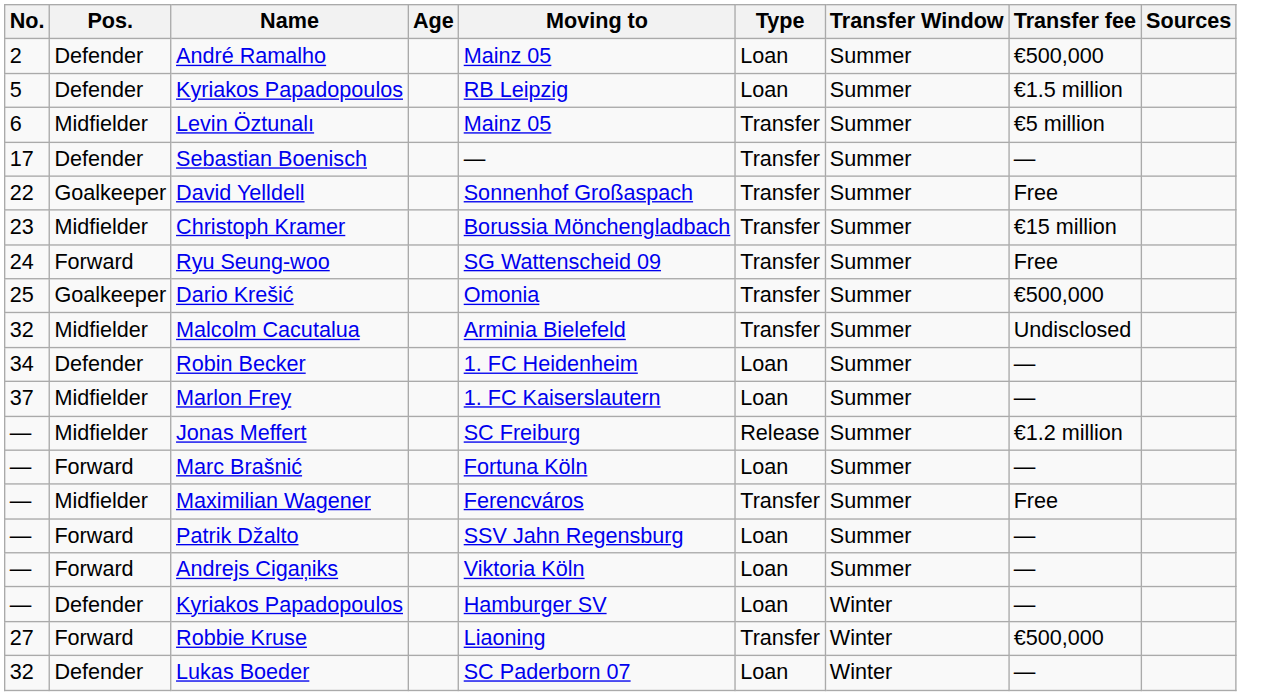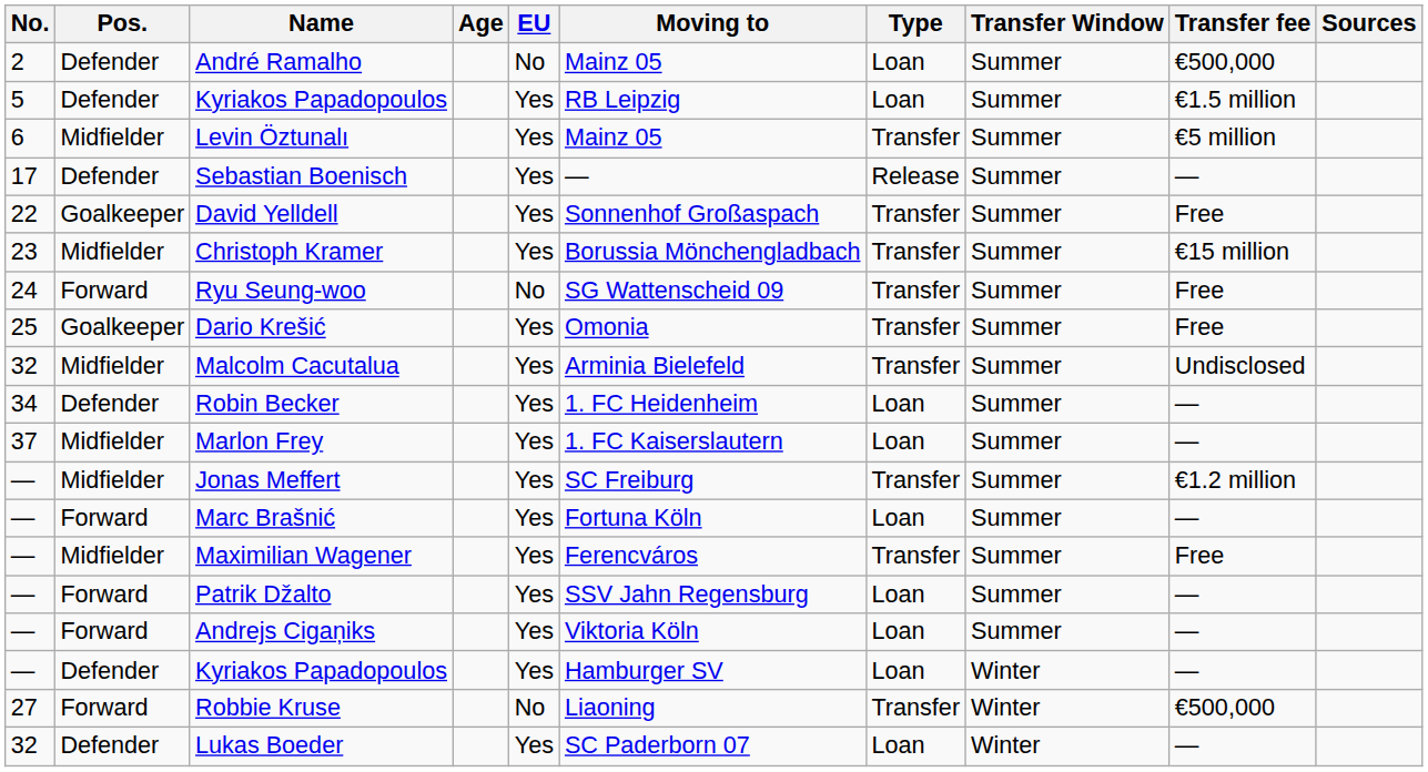 <table class="wikitable">
 <tr>
 <th>No.</th>
 <th>Pos.</th>
 <th>Name</th>
 <th>Age</th>
+<th><a href='#'>EU</a></th>
 <th>Moving to</th>
 <th>Type</th>
 <th>Transfer Window</th>
 <th>Transfer fee</th>
 <th>Sources</th>
 </tr>
 <tr>
 <td>2</td>
 <td>Defender</td>
 <td><a href='#'>André Ramalho</a></td>
 <td></td>
+<td>No</td>
 <td><a href='#'>Mainz 05</a></td>
 <td>Loan</td>
 <td>Summer</td>
 <td>€500,000</td>
 <td></td>
 </tr>
 <tr>
 <td>5</td>
 <td>Defender</td>
 <td><a href='#'>Kyriakos Papadopoulos</a></td>
 <td></td>
+<td>Yes</td>
 <td><a href='#'>RB Leipzig</a></td>
 <td>Loan</td>
 <td>Summer</td>
 <td>€1.5 million</td>
 <td></td>
 </tr>
 <tr>
 <td>6</td>
 <td>Midfielder</td>
 <td><a href='#'>Levin Öztunalı</a></td>
 <td></td>
+<td>Yes</td>
 <td><a href='#'>Mainz 05</a></td>
 <td>Transfer</td>
 <td>Summer</td>
 <td>€5 million</td>
 <td></td>
 </tr>
 <tr>
 <td>17</td>
 <td>Defender</td>
 <td><a href='#'>Sebastian Boenisch</a></td>
 <td></td>
+<td>Yes</td>
 <td>—</td>
-<td>Transfer</td>
+<td>Release</td>
 <td>Summer</td>
 <td>—</td>
 <td></td>
 </tr>
 <tr>
 <td>22</td>
 <td>Goalkeeper</td>
 <td><a href='#'>David Yelldell</a></td>
 <td></td>
+<td>Yes</td>
 <td><a href='#'>Sonnenhof Großaspach</a></td>
 <td>Transfer</td>
 <td>Summer</td>
 <td>Free</td>
 <td></td>
 </tr>
 <tr>
 <td>23</td>
 <td>Midfielder</td>
 <td><a href='#'>Christoph Kramer</a></td>
 <td></td>
+<td>Yes</td>
 <td><a href='#'>Borussia Mönchengladbach</a></td>
 <td>Transfer</td>
 <td>Summer</td>
 <td>€15 million</td>
 <td></td>
 </tr>
 <tr>
 <td>24</td>
 <td>Forward</td>
 <td><a href='#'>Ryu Seung-woo</a></td>
 <td></td>
+<td>No</td>
 <td><a href='#'>SG Wattenscheid 09</a></td>
 <td>Transfer</td>
 <td>Summer</td>
 <td>Free</td>
 <td></td>
 </tr>
 <tr>
 <td>25</td>
 <td>Goalkeeper</td>
 <td><a href='#'>Dario Krešić</a></td>
 <td></td>
+<td>Yes</td>
 <td><a href='#'>Omonia</a></td>
 <td>Transfer</td>
 <td>Summer</td>
-<td>€500,000</td>
+<td>Free</td>
 <td></td>
 </tr>
 <tr>
 <td>32</td>
 <td>Midfielder</td>
 <td><a href='#'>Malcolm Cacutalua</a></td>
 <td></td>
+<td>Yes</td>
 <td><a href='#'>Arminia Bielefeld</a></td>
 <td>Transfer</td>
 <td>Summer</td>
 <td>Undisclosed</td>
 <td></td>
 </tr>
 <tr>
 <td>34</td>
 <td>Defender</td>
 <td><a href='#'>Robin Becker</a></td>
 <td></td>
+<td>Yes</td>
 <td><a href='#'>1. FC Heidenheim</a></td>
 <td>Loan</td>
 <td>Summer</td>
 <td>—</td>
 <td></td>
 </tr>
 <tr>
 <td>37</td>
 <td>Midfielder</td>
 <td><a href='#'>Marlon Frey</a></td>
 <td></td>
+<td>Yes</td>
 <td><a href='#'>1. FC Kaiserslautern</a></td>
 <td>Loan</td>
 <td>Summer</td>
 <td>—</td>
 <td></td>
 </tr>
 <tr>
 <td>—</td>
 <td>Midfielder</td>
 <td><a href='#'>Jonas Meffert</a></td>
 <td></td>
+<td>Yes</td>
 <td><a href='#'>SC Freiburg</a></td>
-<td>Release</td>
+<td>Transfer</td>
 <td>Summer</td>
 <td>€1.2 million</td>
 <td></td>
 </tr>
 <tr>
 <td>—</td>
 <td>Forward</td>
 <td><a href='#'>Marc Brašnić</a></td>
 <td></td>
+<td>Yes</td>
 <td><a href='#'>Fortuna Köln</a></td>
 <td>Loan</td>
 <td>Summer</td>
 <td>—</td>
 <td></td>
 </tr>
 <tr>
 <td>—</td>
 <td>Midfielder</td>
 <td><a href='#'>Maximilian Wagener</a></td>
 <td></td>
+<td>Yes</td>
 <td><a href='#'>Ferencváros</a></td>
 <td>Transfer</td>
 <td>Summer</td>
 <td>Free</td>
 <td></td>
 </tr>
 <tr>
 <td>—</td>
 <td>Forward</td>
 <td><a href='#'>Patrik Džalto</a></td>
 <td></td>
+<td>Yes</td>
 <td><a href='#'>SSV Jahn Regensburg</a></td>
 <td>Loan</td>
 <td>Summer</td>
 <td>—</td>
 <td></td>
 </tr>
 <tr>
 <td>—</td>
 <td>Forward</td>
 <td><a href='#'>Andrejs Cigaņiks</a></td>
 <td></td>
+<td>Yes</td>
 <td><a href='#'>Viktoria Köln</a></td>
 <td>Loan</td>
 <td>Summer</td>
 <td>—</td>
 <td></td>
 </tr>
 <tr>
 <td>—</td>
 <td>Defender</td>
 <td><a href='#'>Kyriakos Papadopoulos</a></td>
 <td></td>
+<td>Yes</td>
 <td><a href='#'>Hamburger SV</a></td>
 <td>Loan</td>
 <td>Winter</td>
 <td>—</td>
 <td></td>
 </tr>
 <tr>
 <td>27</td>
 <td>Forward</td>
 <td><a href='#'>Robbie Kruse</a></td>
 <td></td>
+<td>No</td>
 <td><a href='#'>Liaoning</a></td>
 <td>Transfer</td>
 <td>Winter</td>
 <td>€500,000</td>
 <td></td>
 </tr>
 <tr>
 <td>32</td>
 <td>Defender</td>
 <td><a href='#'>Lukas Boeder</a></td>
 <td></td>
+<td>Yes</td>
 <td><a href='#'>SC Paderborn 07</a></td>
 <td>Loan</td>
 <td>Winter</td>
 <td>—</td>
 <td></td>
 </tr>
 </table>
